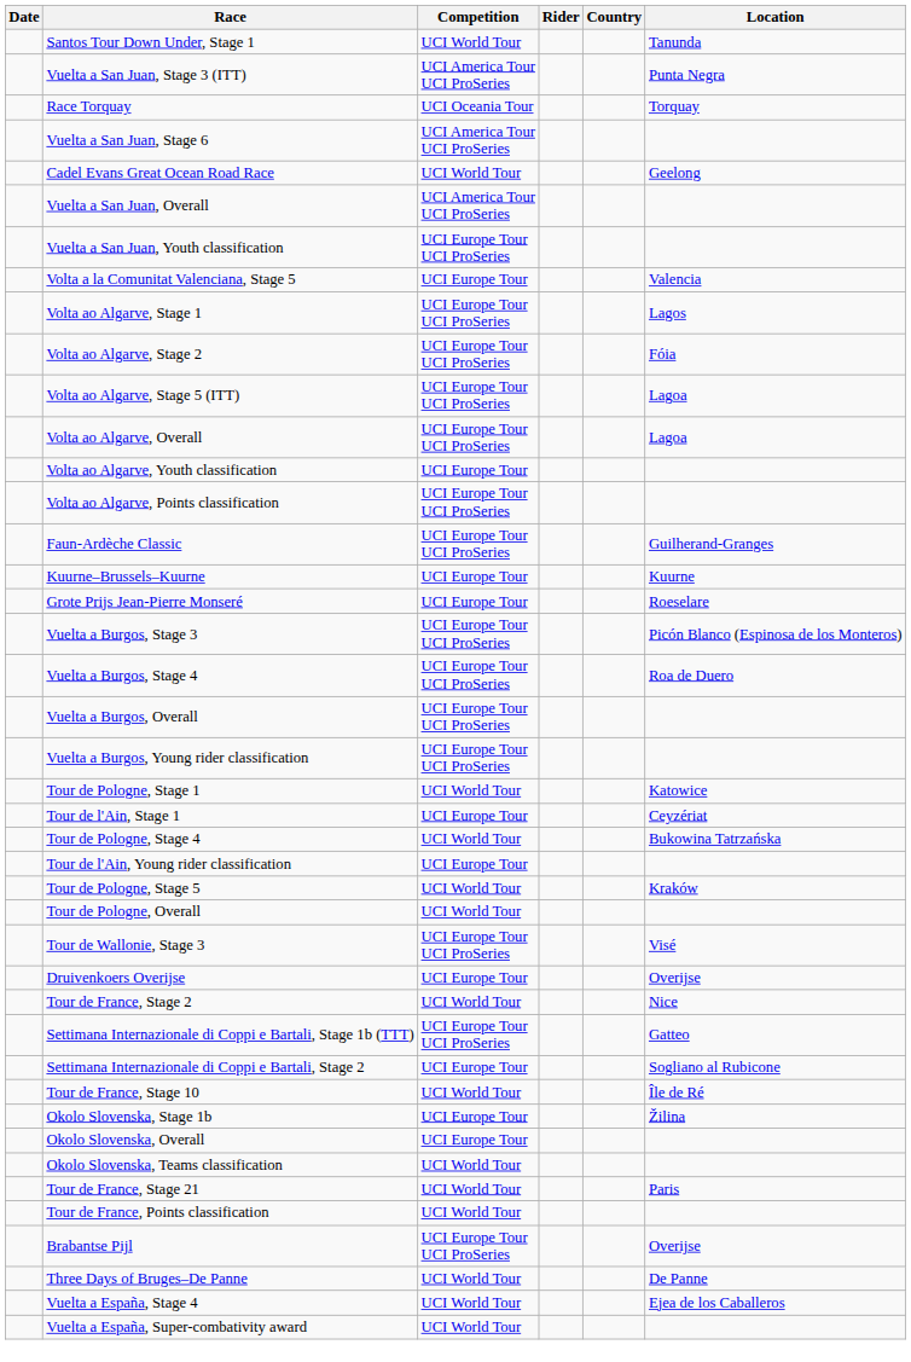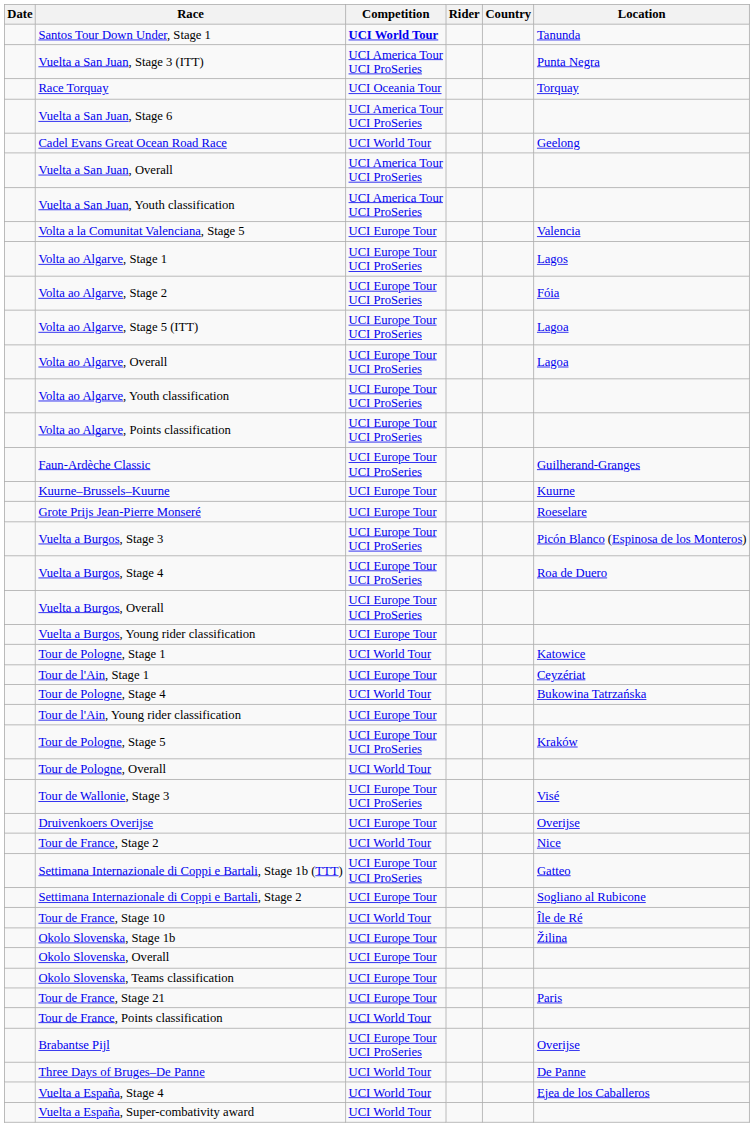 <table class="wikitable sortable">
 <tr>
 <th>Date</th>
 <th>Race</th>
 <th>Competition</th>
 <th>Rider</th>
 <th>Country</th>
 <th>Location</th>
 </tr>
 <tr>
 <td></td>
 <td><a href='#'>Santos Tour Down Under</a>, Stage 1</td>
-<td><a href='#'>UCI World Tour</a></td>
+<td><strong><a href='#'>UCI World Tour</a></strong></td>
 <td></td>
 <td></td>
 <td><a href='#'>Tanunda</a></td>
 </tr>
 <tr>
 <td></td>
 <td><a href='#'>Vuelta a San Juan</a>, Stage 3 (ITT)</td>
 <td><a href='#'>UCI America Tour</a> <br> <a href='#'>UCI ProSeries</a></td>
 <td></td>
 <td></td>
 <td><a href='#'>Punta Negra</a></td>
 </tr>
 <tr>
 <td></td>
 <td><a href='#'>Race Torquay</a></td>
 <td><a href='#'>UCI Oceania Tour</a></td>
 <td></td>
 <td></td>
 <td><a href='#'>Torquay</a></td>
 </tr>
 <tr>
 <td></td>
 <td><a href='#'>Vuelta a San Juan</a>, Stage 6</td>
 <td><a href='#'>UCI America Tour</a> <br> <a href='#'>UCI ProSeries</a></td>
 <td></td>
 <td></td>
 <td></td>
 </tr>
 <tr>
 <td></td>
 <td><a href='#'>Cadel Evans Great Ocean Road Race</a></td>
 <td><a href='#'>UCI World Tour</a></td>
 <td></td>
 <td></td>
 <td><a href='#'>Geelong</a></td>
 </tr>
 <tr>
 <td></td>
 <td><a href='#'>Vuelta a San Juan</a>, Overall</td>
 <td><a href='#'>UCI America Tour</a> <br> <a href='#'>UCI ProSeries</a></td>
 <td></td>
 <td></td>
 <td></td>
 </tr>
 <tr>
 <td></td>
 <td><a href='#'>Vuelta a San Juan</a>, Youth classification</td>
-<td><a href='#'>UCI Europe Tour</a> <br> <a href='#'>UCI ProSeries</a></td>
+<td><a href='#'>UCI America Tour</a> <br> <a href='#'>UCI ProSeries</a></td>
 <td></td>
 <td></td>
 <td></td>
 </tr>
 <tr>
 <td></td>
 <td><a href='#'>Volta a la Comunitat Valenciana</a>, Stage 5</td>
 <td><a href='#'>UCI Europe Tour</a></td>
 <td></td>
 <td></td>
 <td><a href='#'>Valencia</a></td>
 </tr>
 <tr>
 <td></td>
 <td><a href='#'>Volta ao Algarve</a>, Stage 1</td>
 <td><a href='#'>UCI Europe Tour</a> <br> <a href='#'>UCI ProSeries</a></td>
 <td></td>
 <td></td>
 <td><a href='#'>Lagos</a></td>
 </tr>
 <tr>
 <td></td>
 <td><a href='#'>Volta ao Algarve</a>, Stage 2</td>
 <td><a href='#'>UCI Europe Tour</a> <br> <a href='#'>UCI ProSeries</a></td>
 <td></td>
 <td></td>
 <td><a href='#'>Fóia</a></td>
 </tr>
 <tr>
 <td></td>
 <td><a href='#'>Volta ao Algarve</a>, Stage 5 (ITT)</td>
 <td><a href='#'>UCI Europe Tour</a> <br> <a href='#'>UCI ProSeries</a></td>
 <td></td>
 <td></td>
 <td><a href='#'>Lagoa</a></td>
 </tr>
 <tr>
 <td></td>
 <td><a href='#'>Volta ao Algarve</a>, Overall</td>
 <td><a href='#'>UCI Europe Tour</a> <br> <a href='#'>UCI ProSeries</a></td>
 <td></td>
 <td></td>
 <td><a href='#'>Lagoa</a></td>
 </tr>
 <tr>
 <td></td>
 <td><a href='#'>Volta ao Algarve</a>, Youth classification</td>
-<td><a href='#'>UCI Europe Tour</a></td>
+<td><a href='#'>UCI Europe Tour</a> <br> <a href='#'>UCI ProSeries</a></td>
 <td></td>
 <td></td>
 <td></td>
 </tr>
 <tr>
 <td></td>
 <td><a href='#'>Volta ao Algarve</a>, Points classification</td>
 <td><a href='#'>UCI Europe Tour</a> <br> <a href='#'>UCI ProSeries</a></td>
 <td></td>
 <td></td>
 <td></td>
 </tr>
 <tr>
 <td></td>
 <td><a href='#'>Faun-Ardèche Classic</a></td>
 <td><a href='#'>UCI Europe Tour</a> <br> <a href='#'>UCI ProSeries</a></td>
 <td></td>
 <td></td>
 <td><a href='#'>Guilherand-Granges</a></td>
 </tr>
 <tr>
 <td></td>
 <td><a href='#'>Kuurne–Brussels–Kuurne</a></td>
 <td><a href='#'>UCI Europe Tour</a></td>
 <td></td>
 <td></td>
 <td><a href='#'>Kuurne</a></td>
 </tr>
 <tr>
 <td></td>
 <td><a href='#'>Grote Prijs Jean-Pierre Monseré</a></td>
 <td><a href='#'>UCI Europe Tour</a></td>
 <td></td>
 <td></td>
 <td><a href='#'>Roeselare</a></td>
 </tr>
 <tr>
 <td></td>
 <td><a href='#'>Vuelta a Burgos</a>, Stage 3</td>
 <td><a href='#'>UCI Europe Tour</a> <br> <a href='#'>UCI ProSeries</a></td>
 <td></td>
 <td></td>
 <td><a href='#'>Picón Blanco</a> (<a href='#'>Espinosa de los Monteros</a>)</td>
 </tr>
 <tr>
 <td></td>
 <td><a href='#'>Vuelta a Burgos</a>, Stage 4</td>
 <td><a href='#'>UCI Europe Tour</a> <br> <a href='#'>UCI ProSeries</a></td>
 <td></td>
 <td></td>
 <td><a href='#'>Roa de Duero</a></td>
 </tr>
 <tr>
 <td></td>
 <td><a href='#'>Vuelta a Burgos</a>, Overall</td>
 <td><a href='#'>UCI Europe Tour</a> <br> <a href='#'>UCI ProSeries</a></td>
 <td></td>
 <td></td>
 <td></td>
 </tr>
 <tr>
 <td></td>
 <td><a href='#'>Vuelta a Burgos</a>, Young rider classification</td>
-<td><a href='#'>UCI Europe Tour</a> <br> <a href='#'>UCI ProSeries</a></td>
+<td><a href='#'>UCI Europe Tour</a></td>
 <td></td>
 <td></td>
 <td></td>
 </tr>
 <tr>
 <td></td>
 <td><a href='#'>Tour de Pologne</a>, Stage 1</td>
 <td><a href='#'>UCI World Tour</a></td>
 <td></td>
 <td></td>
 <td><a href='#'>Katowice</a></td>
 </tr>
 <tr>
 <td></td>
 <td><a href='#'>Tour de l'Ain</a>, Stage 1</td>
 <td><a href='#'>UCI Europe Tour</a></td>
 <td></td>
 <td></td>
 <td><a href='#'>Ceyzériat</a></td>
 </tr>
 <tr>
 <td></td>
 <td><a href='#'>Tour de Pologne</a>, Stage 4</td>
 <td><a href='#'>UCI World Tour</a></td>
 <td></td>
 <td></td>
 <td><a href='#'>Bukowina Tatrzańska</a></td>
 </tr>
 <tr>
 <td></td>
 <td><a href='#'>Tour de l'Ain</a>, Young rider classification</td>
 <td><a href='#'>UCI Europe Tour</a></td>
 <td></td>
 <td></td>
 <td></td>
 </tr>
 <tr>
 <td></td>
 <td><a href='#'>Tour de Pologne</a>, Stage 5</td>
-<td><a href='#'>UCI World Tour</a></td>
+<td><a href='#'>UCI Europe Tour</a> <br> <a href='#'>UCI ProSeries</a></td>
 <td></td>
 <td></td>
 <td><a href='#'>Kraków</a></td>
 </tr>
 <tr>
 <td></td>
 <td><a href='#'>Tour de Pologne</a>, Overall</td>
 <td><a href='#'>UCI World Tour</a></td>
 <td></td>
 <td></td>
 <td></td>
 </tr>
 <tr>
 <td></td>
 <td><a href='#'>Tour de Wallonie</a>, Stage 3</td>
 <td><a href='#'>UCI Europe Tour</a> <br> <a href='#'>UCI ProSeries</a></td>
 <td></td>
 <td></td>
 <td><a href='#'>Visé</a></td>
 </tr>
 <tr>
 <td></td>
 <td><a href='#'>Druivenkoers Overijse</a></td>
 <td><a href='#'>UCI Europe Tour</a></td>
 <td></td>
 <td></td>
 <td><a href='#'>Overijse</a></td>
 </tr>
 <tr>
 <td></td>
 <td><a href='#'>Tour de France</a>, Stage 2</td>
 <td><a href='#'>UCI World Tour</a></td>
 <td></td>
 <td></td>
 <td><a href='#'>Nice</a></td>
 </tr>
 <tr>
 <td></td>
 <td><a href='#'>Settimana Internazionale di Coppi e Bartali</a>, Stage 1b (<a href='#'>TTT</a>)</td>
 <td><a href='#'>UCI Europe Tour</a> <br> <a href='#'>UCI ProSeries</a></td>
 <td align="center"></td>
 <td></td>
 <td><a href='#'>Gatteo</a></td>
 </tr>
 <tr>
 <td></td>
 <td><a href='#'>Settimana Internazionale di Coppi e Bartali</a>, Stage 2</td>
 <td><a href='#'>UCI Europe Tour</a></td>
 <td></td>
 <td></td>
 <td><a href='#'>Sogliano al Rubicone</a></td>
 </tr>
 <tr>
 <td></td>
 <td><a href='#'>Tour de France</a>, Stage 10</td>
 <td><a href='#'>UCI World Tour</a></td>
 <td></td>
 <td></td>
 <td><a href='#'>Île de Ré</a></td>
 </tr>
 <tr>
 <td></td>
 <td><a href='#'>Okolo Slovenska</a>, Stage 1b</td>
 <td><a href='#'>UCI Europe Tour</a></td>
 <td></td>
 <td></td>
 <td><a href='#'>Žilina</a></td>
 </tr>
 <tr>
 <td></td>
 <td><a href='#'>Okolo Slovenska</a>, Overall</td>
 <td><a href='#'>UCI Europe Tour</a></td>
 <td></td>
 <td></td>
 <td></td>
 </tr>
 <tr>
 <td></td>
 <td><a href='#'>Okolo Slovenska</a>, Teams classification</td>
-<td><a href='#'>UCI World Tour</a></td>
+<td><a href='#'>UCI Europe Tour</a></td>
 <td align="center"></td>
 <td></td>
 <td></td>
 </tr>
 <tr>
 <td></td>
 <td><a href='#'>Tour de France</a>, Stage 21</td>
-<td><a href='#'>UCI World Tour</a></td>
+<td><a href='#'>UCI Europe Tour</a></td>
 <td></td>
 <td></td>
 <td><a href='#'>Paris</a></td>
 </tr>
 <tr>
 <td></td>
 <td><a href='#'>Tour de France</a>, Points classification</td>
 <td><a href='#'>UCI World Tour</a></td>
 <td></td>
 <td></td>
 <td></td>
 </tr>
 <tr>
 <td></td>
 <td><a href='#'>Brabantse Pijl</a></td>
 <td><a href='#'>UCI Europe Tour</a> <br> <a href='#'>UCI ProSeries</a></td>
 <td></td>
 <td></td>
 <td><a href='#'>Overijse</a></td>
 </tr>
 <tr>
 <td></td>
 <td><a href='#'>Three Days of Bruges–De Panne</a></td>
 <td><a href='#'>UCI World Tour</a></td>
 <td></td>
 <td></td>
 <td><a href='#'>De Panne</a></td>
 </tr>
 <tr>
 <td></td>
 <td><a href='#'>Vuelta a España</a>, Stage 4</td>
 <td><a href='#'>UCI World Tour</a></td>
 <td></td>
 <td></td>
 <td><a href='#'>Ejea de los Caballeros</a></td>
 </tr>
 <tr>
 <td></td>
 <td><a href='#'>Vuelta a España</a>, Super-combativity award</td>
 <td><a href='#'>UCI World Tour</a></td>
 <td></td>
 <td></td>
 <td></td>
 </tr>
 </table>
